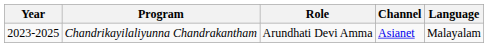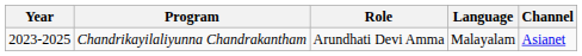 <table class="wikitable sortable">
 <tr>
 <th>Year</th>
 <th>Program</th>
 <th>Role</th>
+<th>Language</th>
 <th>Channel</th>
-<th>Language</th>
 </tr>
 <tr>
 <td>2023-2025</td>
 <td><em>Chandrikayilaliyunna Chandrakantham</em></td>
 <td>Arundhati Devi Amma</td>
+<td>Malayalam</td>
 <td><a href='#'>Asianet</a></td>
-<td>Malayalam</td>
 </tr>
 </table>
